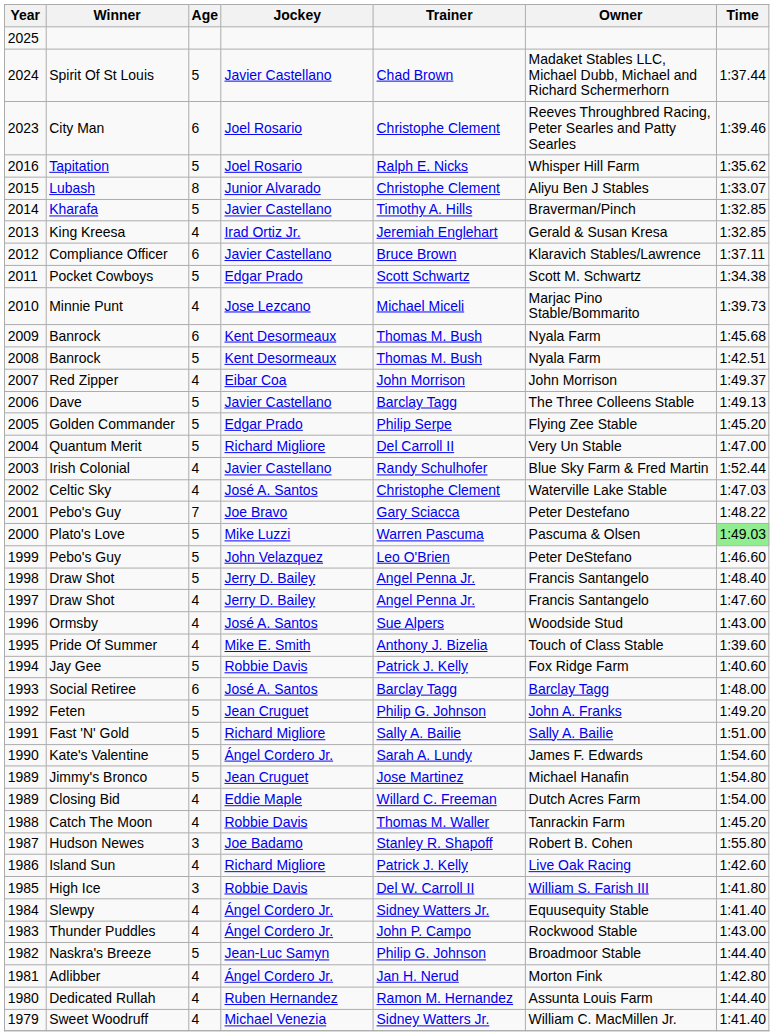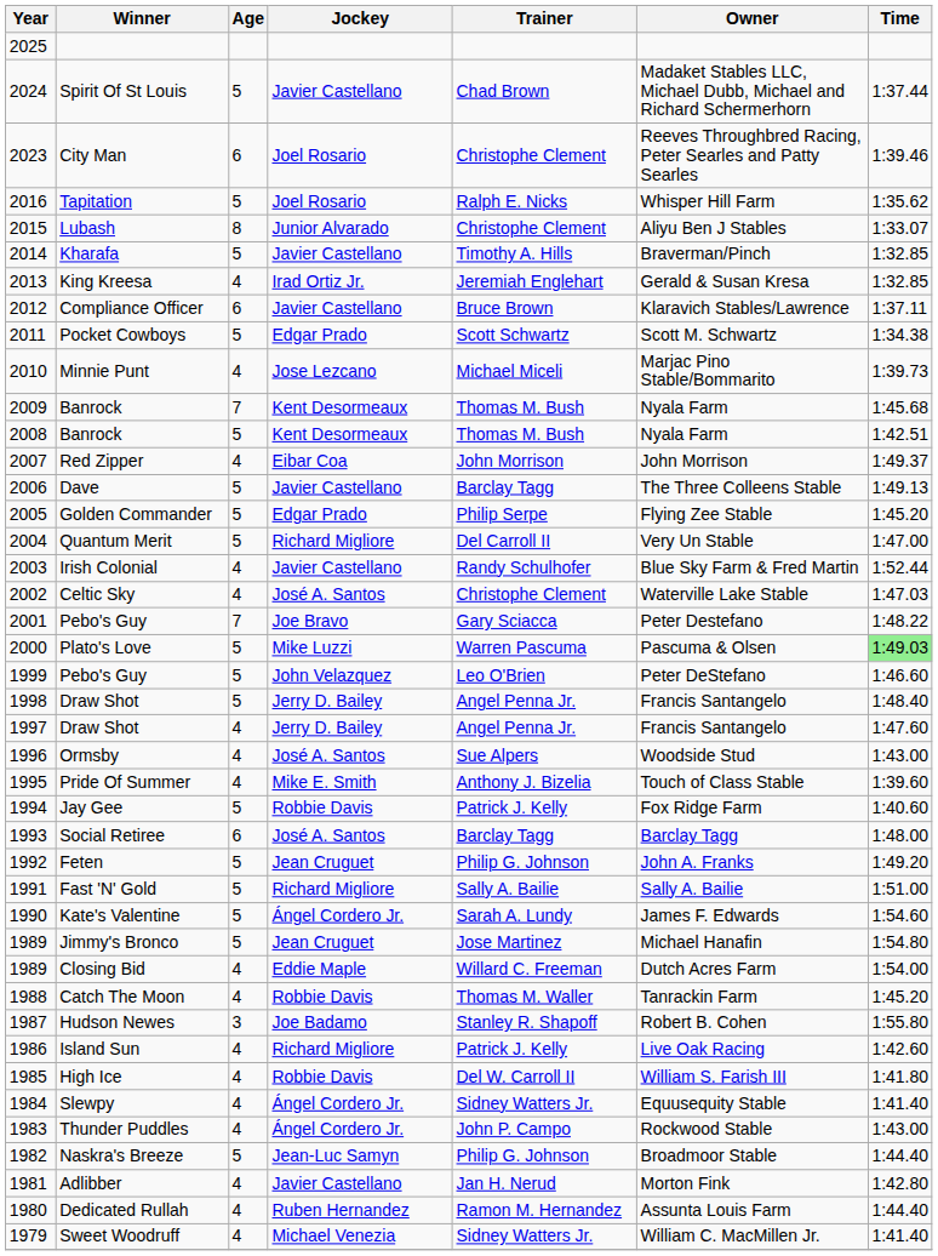 <table class="wikitable sortable" style="font-size:90%">
 <tr>
 <th style="width:36px">Year<br></th>
 <th style="width:140px">Winner<br></th>
 <th>Age<br></th>
 <th style="width:150px">Jockey<br></th>
 <th style="width:150px">Trainer<br></th>
 <th style="width:190px">Owner<br></th>
 <th>Time</th>
 </tr>
 <tr>
 <td>2025</td>
 <td></td>
 <td></td>
 <td></td>
 <td></td>
 <td></td>
 <td></td>
 </tr>
 <tr>
 <td>2024</td>
 <td>Spirit Of St Louis</td>
 <td>5</td>
 <td><a href='#'>Javier Castellano</a></td>
 <td><a href='#'>Chad Brown</a></td>
 <td>Madaket Stables LLC, Michael Dubb, Michael and Richard Schermerhorn</td>
 <td>1:37.44</td>
 </tr>
 <tr>
 <td>2023</td>
 <td>City Man</td>
 <td>6</td>
 <td><a href='#'>Joel Rosario</a></td>
 <td><a href='#'>Christophe Clement</a></td>
 <td>Reeves Throughbred Racing, Peter Searles and Patty Searles</td>
 <td>1:39.46</td>
 </tr>
 <tr>
 <td>2016</td>
 <td><a href='#'>Tapitation</a></td>
 <td>5</td>
 <td><a href='#'>Joel Rosario</a></td>
 <td><a href='#'>Ralph E. Nicks</a></td>
 <td>Whisper Hill Farm</td>
 <td>1:35.62</td>
 </tr>
 <tr>
 <td>2015</td>
 <td><a href='#'>Lubash</a></td>
 <td>8</td>
 <td><a href='#'>Junior Alvarado</a></td>
 <td><a href='#'>Christophe Clement</a></td>
 <td>Aliyu Ben J Stables</td>
 <td>1:33.07</td>
 </tr>
 <tr>
 <td>2014</td>
 <td><a href='#'>Kharafa</a></td>
 <td>5</td>
 <td><a href='#'>Javier Castellano</a></td>
 <td><a href='#'>Timothy A. Hills</a></td>
 <td>Braverman/Pinch</td>
 <td>1:32.85</td>
 </tr>
 <tr>
 <td>2013</td>
 <td>King Kreesa</td>
 <td>4</td>
 <td><a href='#'>Irad Ortiz Jr.</a></td>
 <td><a href='#'>Jeremiah Englehart</a></td>
 <td>Gerald & Susan Kresa</td>
 <td>1:32.85</td>
 </tr>
 <tr>
 <td>2012</td>
 <td>Compliance Officer</td>
 <td>6</td>
 <td><a href='#'>Javier Castellano</a></td>
 <td><a href='#'>Bruce Brown</a></td>
 <td>Klaravich Stables/Lawrence</td>
 <td>1:37.11</td>
 </tr>
 <tr>
 <td>2011</td>
 <td>Pocket Cowboys</td>
 <td>5</td>
 <td><a href='#'>Edgar Prado</a></td>
 <td><a href='#'>Scott Schwartz</a></td>
 <td>Scott M. Schwartz</td>
 <td>1:34.38</td>
 </tr>
 <tr>
 <td>2010</td>
 <td>Minnie Punt</td>
 <td>4</td>
 <td><a href='#'>Jose Lezcano</a></td>
 <td><a href='#'>Michael Miceli</a></td>
 <td>Marjac Pino Stable/Bommarito</td>
 <td>1:39.73</td>
 </tr>
 <tr>
 <td>2009</td>
 <td>Banrock</td>
-<td>6</td>
+<td>7</td>
 <td><a href='#'>Kent Desormeaux</a></td>
 <td><a href='#'>Thomas M. Bush</a></td>
 <td>Nyala Farm</td>
 <td>1:45.68</td>
 </tr>
 <tr>
 <td>2008</td>
 <td>Banrock</td>
 <td>5</td>
 <td><a href='#'>Kent Desormeaux</a></td>
 <td><a href='#'>Thomas M. Bush</a></td>
 <td>Nyala Farm</td>
 <td>1:42.51</td>
 </tr>
 <tr>
 <td>2007</td>
 <td>Red Zipper</td>
 <td>4</td>
 <td><a href='#'>Eibar Coa</a></td>
 <td><a href='#'>John Morrison</a></td>
 <td>John Morrison</td>
 <td>1:49.37</td>
 </tr>
 <tr>
 <td>2006</td>
 <td>Dave</td>
 <td>5</td>
 <td><a href='#'>Javier Castellano</a></td>
 <td><a href='#'>Barclay Tagg</a></td>
 <td>The Three Colleens Stable</td>
 <td>1:49.13</td>
 </tr>
 <tr>
 <td>2005</td>
 <td>Golden Commander</td>
 <td>5</td>
 <td><a href='#'>Edgar Prado</a></td>
 <td><a href='#'>Philip Serpe</a></td>
 <td>Flying Zee Stable</td>
 <td>1:45.20</td>
 </tr>
 <tr>
 <td>2004</td>
 <td>Quantum Merit</td>
 <td>5</td>
 <td><a href='#'>Richard Migliore</a></td>
 <td><a href='#'>Del Carroll II</a></td>
 <td>Very Un Stable</td>
 <td>1:47.00</td>
 </tr>
 <tr>
 <td>2003</td>
 <td>Irish Colonial</td>
 <td>4</td>
 <td><a href='#'>Javier Castellano</a></td>
 <td><a href='#'>Randy Schulhofer</a></td>
 <td>Blue Sky Farm & Fred Martin</td>
 <td>1:52.44</td>
 </tr>
 <tr>
 <td>2002</td>
 <td>Celtic Sky</td>
 <td>4</td>
 <td><a href='#'>José A. Santos</a></td>
 <td><a href='#'>Christophe Clement</a></td>
 <td>Waterville Lake Stable</td>
 <td>1:47.03</td>
 </tr>
 <tr>
 <td>2001</td>
 <td>Pebo's Guy</td>
 <td>7</td>
 <td><a href='#'>Joe Bravo</a></td>
 <td><a href='#'>Gary Sciacca</a></td>
 <td>Peter Destefano</td>
 <td>1:48.22</td>
 </tr>
 <tr>
 <td>2000</td>
 <td>Plato's Love</td>
 <td>5</td>
 <td><a href='#'>Mike Luzzi</a></td>
 <td><a href='#'>Warren Pascuma</a></td>
 <td>Pascuma & Olsen</td>
 <td style="background: lightgreen;">1:49.03</td>
 </tr>
 <tr>
 <td>1999</td>
 <td>Pebo's Guy</td>
 <td>5</td>
 <td><a href='#'>John Velazquez</a></td>
 <td><a href='#'>Leo O'Brien</a></td>
 <td>Peter DeStefano</td>
 <td>1:46.60</td>
 </tr>
 <tr>
 <td>1998</td>
 <td>Draw Shot</td>
 <td>5</td>
 <td><a href='#'>Jerry D. Bailey</a></td>
 <td><a href='#'>Angel Penna Jr.</a></td>
 <td>Francis Santangelo</td>
 <td>1:48.40</td>
 </tr>
 <tr>
 <td>1997</td>
 <td>Draw Shot</td>
 <td>4</td>
 <td><a href='#'>Jerry D. Bailey</a></td>
 <td><a href='#'>Angel Penna Jr.</a></td>
 <td>Francis Santangelo</td>
 <td>1:47.60</td>
 </tr>
 <tr>
 <td>1996</td>
 <td>Ormsby</td>
 <td>4</td>
 <td><a href='#'>José A. Santos</a></td>
 <td><a href='#'>Sue Alpers</a></td>
 <td>Woodside Stud</td>
 <td>1:43.00</td>
 </tr>
 <tr>
 <td>1995</td>
 <td>Pride Of Summer</td>
 <td>4</td>
 <td><a href='#'>Mike E. Smith</a></td>
 <td><a href='#'>Anthony J. Bizelia</a></td>
 <td>Touch of Class Stable</td>
 <td>1:39.60</td>
 </tr>
 <tr>
 <td>1994</td>
 <td>Jay Gee</td>
 <td>5</td>
 <td><a href='#'>Robbie Davis</a></td>
 <td><a href='#'>Patrick J. Kelly</a></td>
 <td>Fox Ridge Farm</td>
 <td>1:40.60</td>
 </tr>
 <tr>
 <td>1993</td>
 <td>Social Retiree</td>
 <td>6</td>
 <td><a href='#'>José A. Santos</a></td>
 <td><a href='#'>Barclay Tagg</a></td>
 <td><a href='#'>Barclay Tagg</a></td>
 <td>1:48.00</td>
 </tr>
 <tr>
 <td>1992</td>
 <td>Feten</td>
 <td>5</td>
 <td><a href='#'>Jean Cruguet</a></td>
 <td><a href='#'>Philip G. Johnson</a></td>
 <td><a href='#'>John A. Franks</a></td>
 <td>1:49.20</td>
 </tr>
 <tr>
 <td>1991</td>
 <td>Fast 'N' Gold</td>
 <td>5</td>
 <td><a href='#'>Richard Migliore</a></td>
 <td><a href='#'>Sally A. Bailie</a></td>
 <td><a href='#'>Sally A. Bailie</a></td>
 <td>1:51.00</td>
 </tr>
 <tr>
 <td>1990</td>
 <td>Kate's Valentine</td>
 <td>5</td>
 <td><a href='#'>Ángel Cordero Jr.</a></td>
 <td><a href='#'>Sarah A. Lundy</a></td>
 <td>James F. Edwards</td>
 <td>1:54.60</td>
 </tr>
 <tr>
 <td>1989</td>
 <td>Jimmy's Bronco</td>
 <td>5</td>
 <td><a href='#'>Jean Cruguet</a></td>
 <td><a href='#'>Jose Martinez</a></td>
 <td>Michael Hanafin</td>
 <td>1:54.80</td>
 </tr>
 <tr>
 <td>1989</td>
 <td>Closing Bid</td>
 <td>4</td>
 <td><a href='#'>Eddie Maple</a></td>
 <td><a href='#'>Willard C. Freeman</a></td>
 <td>Dutch Acres Farm</td>
 <td>1:54.00</td>
 </tr>
 <tr>
 <td>1988</td>
 <td>Catch The Moon</td>
 <td>4</td>
 <td><a href='#'>Robbie Davis</a></td>
 <td><a href='#'>Thomas M. Waller</a></td>
 <td>Tanrackin Farm</td>
 <td>1:45.20</td>
 </tr>
 <tr>
 <td>1987</td>
 <td>Hudson Newes</td>
 <td>3</td>
 <td><a href='#'>Joe Badamo</a></td>
 <td><a href='#'>Stanley R. Shapoff</a></td>
 <td>Robert B. Cohen</td>
 <td>1:55.80</td>
 </tr>
 <tr>
 <td>1986</td>
 <td>Island Sun</td>
 <td>4</td>
 <td><a href='#'>Richard Migliore</a></td>
 <td><a href='#'>Patrick J. Kelly</a></td>
 <td><a href='#'>Live Oak Racing</a></td>
 <td>1:42.60</td>
 </tr>
 <tr>
 <td>1985</td>
 <td>High Ice</td>
-<td>3</td>
+<td>4</td>
 <td><a href='#'>Robbie Davis</a></td>
 <td><a href='#'>Del W. Carroll II</a></td>
 <td><a href='#'>William S. Farish III</a></td>
 <td>1:41.80</td>
 </tr>
 <tr>
 <td>1984</td>
 <td>Slewpy</td>
 <td>4</td>
 <td><a href='#'>Ángel Cordero Jr.</a></td>
 <td><a href='#'>Sidney Watters Jr.</a></td>
 <td>Equusequity Stable</td>
 <td>1:41.40</td>
 </tr>
 <tr>
 <td>1983</td>
 <td>Thunder Puddles</td>
 <td>4</td>
 <td><a href='#'>Ángel Cordero Jr.</a></td>
 <td><a href='#'>John P. Campo</a></td>
 <td>Rockwood Stable</td>
 <td>1:43.00</td>
 </tr>
 <tr>
 <td>1982</td>
 <td>Naskra's Breeze</td>
 <td>5</td>
 <td><a href='#'>Jean-Luc Samyn</a></td>
 <td><a href='#'>Philip G. Johnson</a></td>
 <td>Broadmoor Stable</td>
 <td>1:44.40</td>
 </tr>
 <tr>
 <td>1981</td>
 <td>Adlibber</td>
 <td>4</td>
-<td><a href='#'>Ángel Cordero Jr.</a></td>
+<td><a href='#'>Javier Castellano</a></td>
 <td><a href='#'>Jan H. Nerud</a></td>
 <td>Morton Fink</td>
 <td>1:42.80</td>
 </tr>
 <tr>
 <td>1980</td>
 <td>Dedicated Rullah</td>
 <td>4</td>
 <td><a href='#'>Ruben Hernandez</a></td>
 <td><a href='#'>Ramon M. Hernandez</a></td>
 <td>Assunta Louis Farm</td>
 <td>1:44.40</td>
 </tr>
 <tr>
 <td>1979</td>
 <td>Sweet Woodruff</td>
 <td>4</td>
 <td><a href='#'>Michael Venezia</a></td>
 <td><a href='#'>Sidney Watters Jr.</a></td>
 <td>William C. MacMillen Jr.</td>
 <td>1:41.40</td>
 </tr>
 <tr>
 </tr>
 </table>
